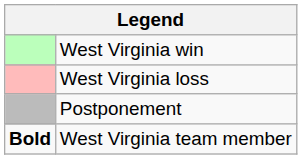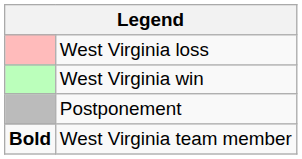 <table class="wikitable" style="font-size:90%">
 <tr>
 <th colspan="2">Legend</th>
 </tr>
 <tr>
+<td bgcolor="#ffbbbb"> </td>
+<td>West Virginia loss</td>
+</tr>
+<tr>
 <td bgcolor="#bbffbb"> </td>
 <td>West Virginia win</td>
-</tr>
-<tr>
-<td bgcolor="#ffbbbb"> </td>
-<td>West Virginia loss</td>
 </tr>
 <tr>
 <td bgcolor="#bbbbbb"> </td>
 <td>Postponement</td>
 </tr>
 <tr>
 <td><strong>Bold</strong></td>
 <td>West Virginia team member</td>
 </tr>
 </table>
